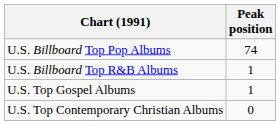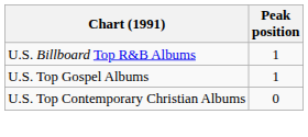 <table class="wikitable">
 <tr>
 <th align="center">Chart (1991)</th>
 <th align="center">Peak<br>position</th>
-</tr>
-<tr>
-<td align="left">U.S. <em>Billboard</em> <a href='#'>Top Pop Albums</a></td>
-<td align="center">74</td>
 </tr>
 <tr>
 <td align="left">U.S. <em>Billboard</em> <a href='#'>Top R&B Albums</a></td>
 <td align="center">1</td>
 </tr>
 <tr>
 <td align="left">U.S. Top Gospel Albums </td>
 <td align="center">1</td>
 </tr>
 <tr>
 <td align="left">U.S. Top Contemporary Christian Albums </td>
 <td align="center">0</td>
 </tr>
 </table>
